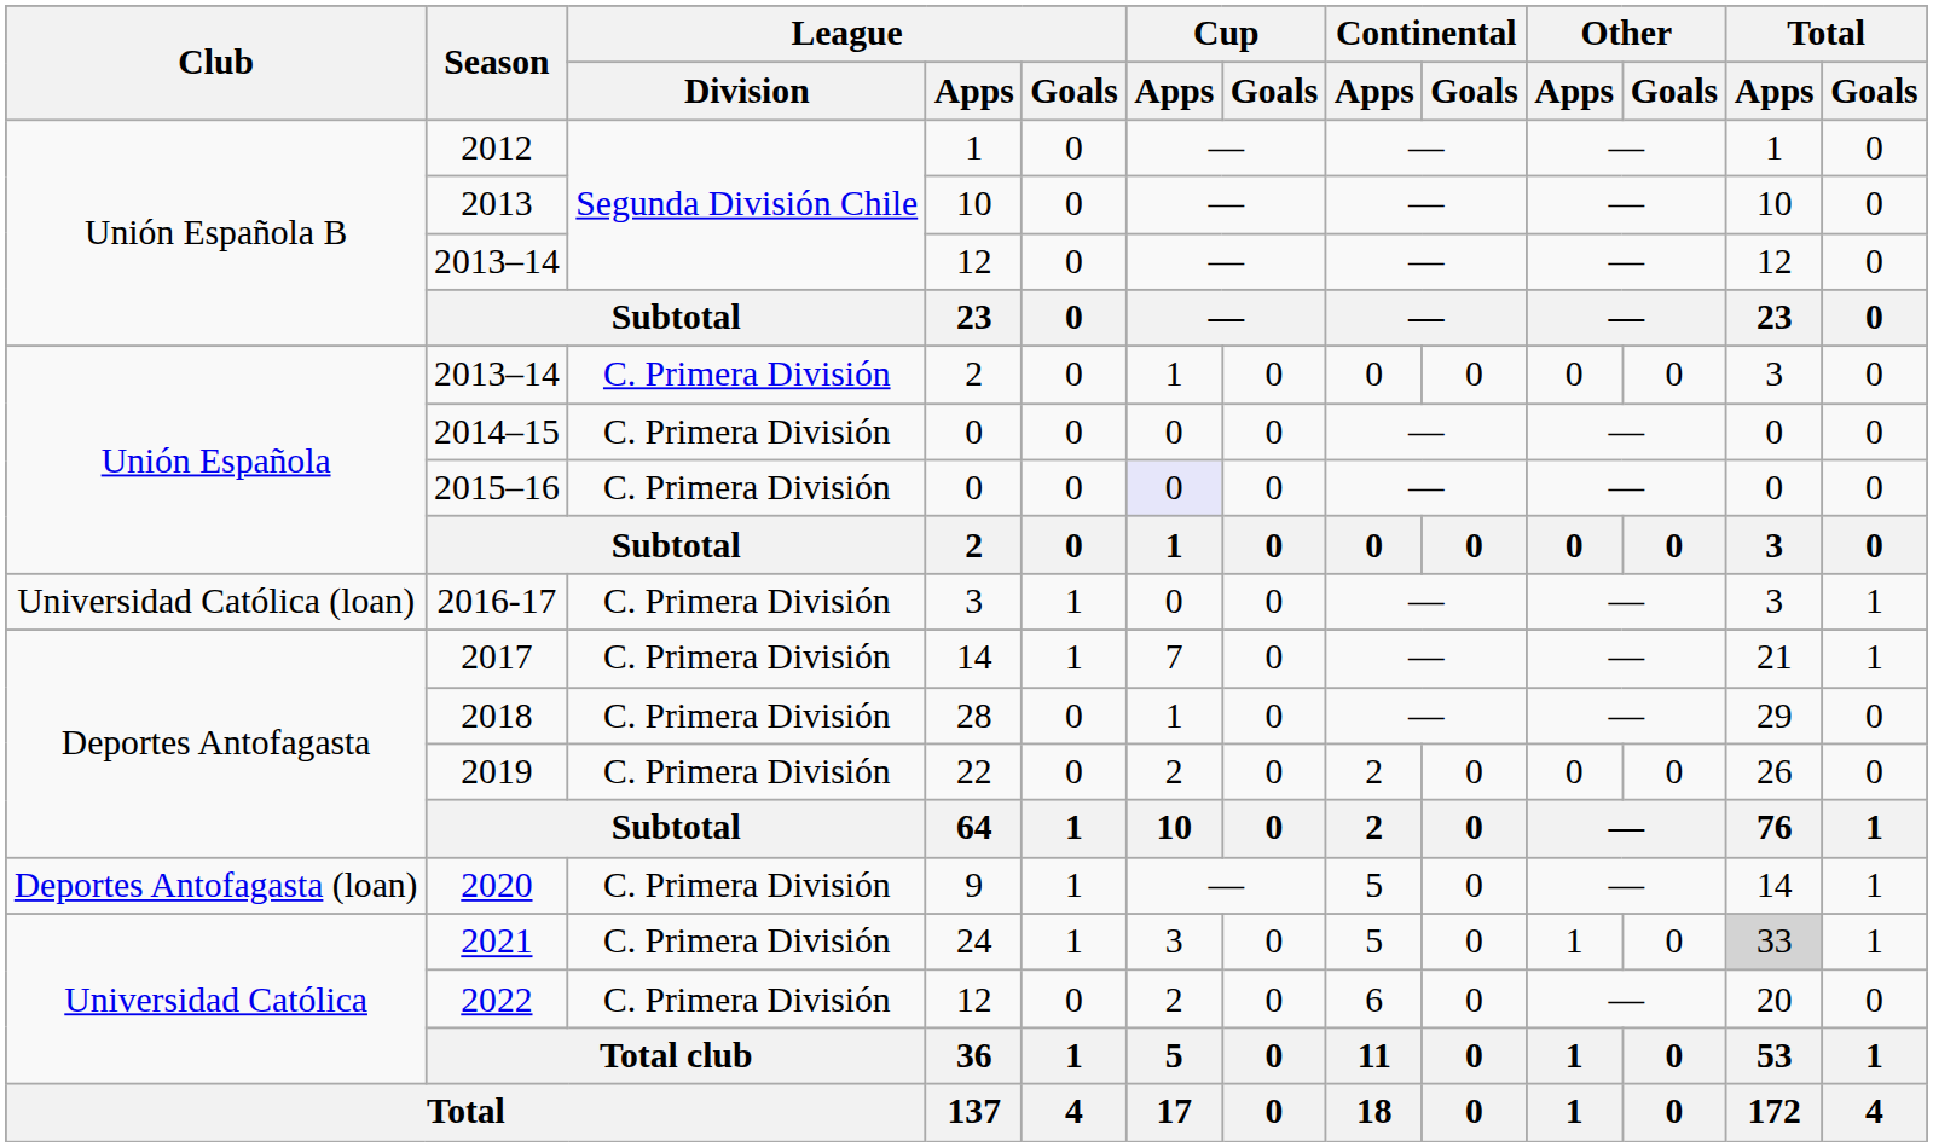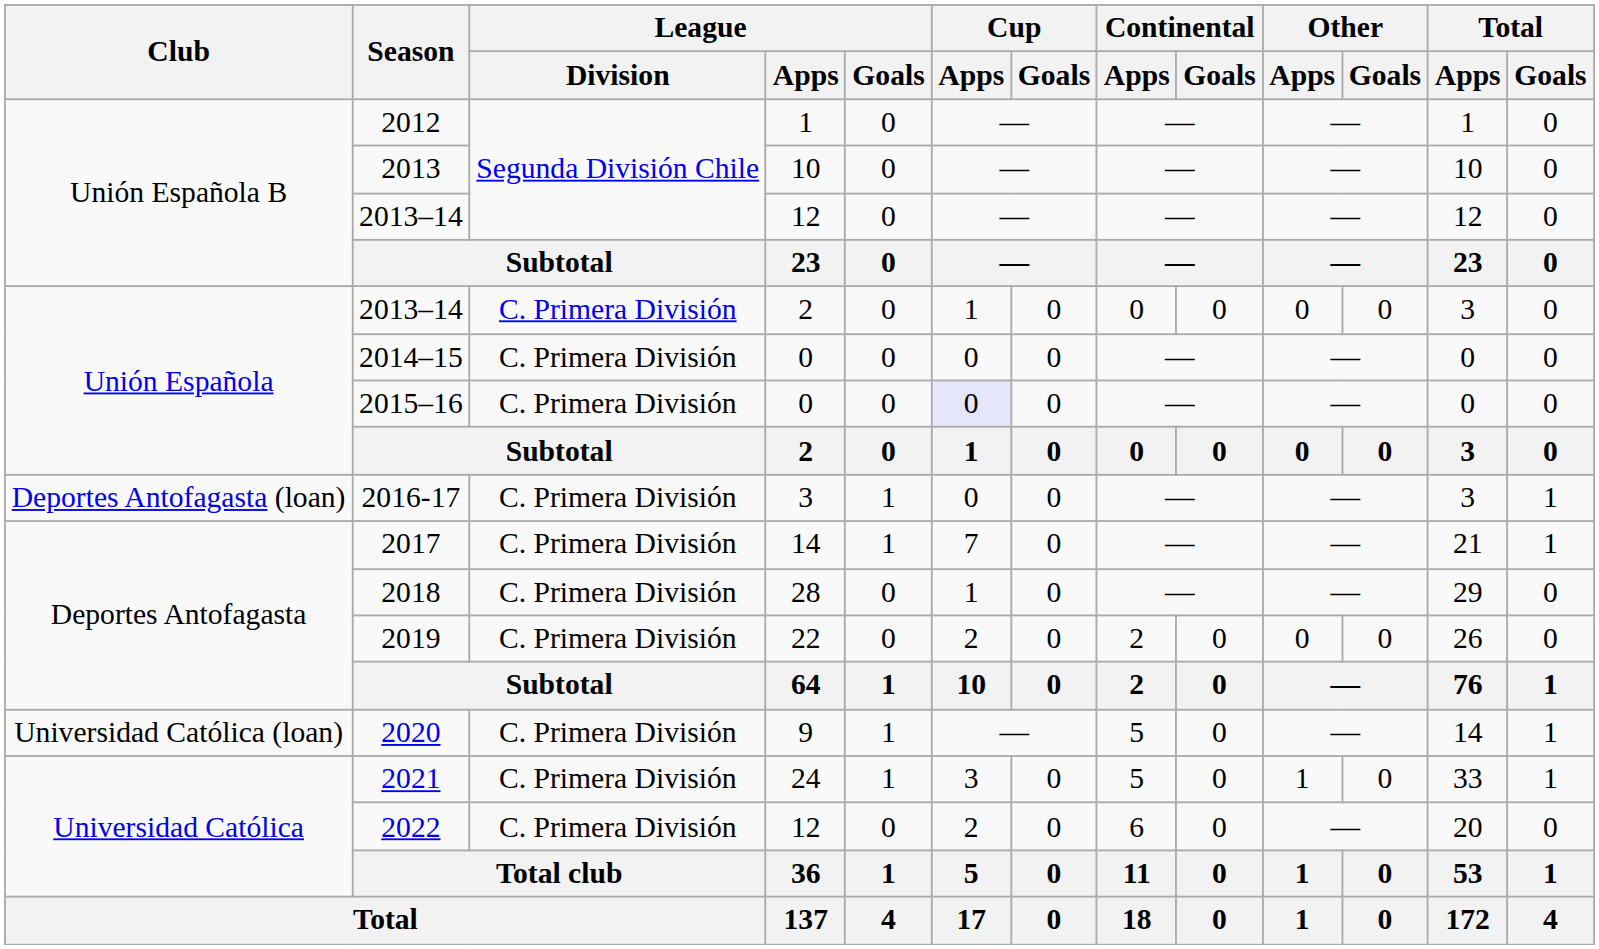 <table class="wikitable" style="text-align: center;">
 <tr>
 <th rowspan="2">Club</th>
 <th rowspan="2">Season</th>
 <th colspan="3">League</th>
 <th colspan="2">Cup</th>
 <th colspan="2">Continental</th>
 <th colspan="2">Other</th>
 <th colspan="2">Total</th>
 </tr>
 <tr>
 <th>Division</th>
 <th>Apps</th>
 <th>Goals</th>
 <th>Apps</th>
 <th>Goals</th>
 <th>Apps</th>
 <th>Goals</th>
 <th>Apps</th>
 <th>Goals</th>
 <th>Apps</th>
 <th>Goals</th>
 </tr>
 <tr>
 <td rowspan="4" valign="center">Unión Española B</td>
 <td>2012</td>
 <td rowspan="3"><a href='#'>Segunda División Chile</a></td>
 <td>1</td>
 <td>0</td>
 <td colspan="2">—</td>
 <td colspan="2">—</td>
 <td colspan="2">—</td>
 <td>1</td>
 <td>0</td>
 </tr>
 <tr>
 <td>2013</td>
 <td>10</td>
 <td>0</td>
 <td colspan="2">—</td>
 <td colspan="2">—</td>
 <td colspan="2">—</td>
 <td>10</td>
 <td>0</td>
 </tr>
 <tr>
 <td>2013–14</td>
 <td>12</td>
 <td>0</td>
 <td colspan="2">—</td>
 <td colspan="2">—</td>
 <td colspan="2">—</td>
 <td>12</td>
 <td>0</td>
 </tr>
 <tr>
 <th colspan="2">Subtotal</th>
 <th>23</th>
 <th>0</th>
 <th colspan="2">—</th>
 <th colspan="2">—</th>
 <th colspan="2">—</th>
 <th>23</th>
 <th>0</th>
 </tr>
 <tr>
 <td rowspan="4" valign="center"><a href='#'>Unión Española</a></td>
 <td>2013–14</td>
 <td><a href='#'>C. Primera División</a></td>
 <td>2</td>
 <td>0</td>
 <td>1</td>
 <td>0</td>
 <td>0</td>
 <td>0</td>
 <td>0</td>
 <td>0</td>
 <td>3</td>
 <td>0</td>
 </tr>
 <tr>
 <td>2014–15</td>
 <td>C. Primera División</td>
 <td>0</td>
 <td>0</td>
 <td>0</td>
 <td>0</td>
 <td colspan="2">—</td>
 <td colspan="2">—</td>
 <td>0</td>
 <td>0</td>
 </tr>
 <tr>
 <td>2015–16</td>
 <td>C. Primera División</td>
 <td>0</td>
 <td>0</td>
 <td style="background: lavender;">0</td>
 <td>0</td>
 <td colspan="2">—</td>
 <td colspan="2">—</td>
 <td>0</td>
 <td>0</td>
 </tr>
 <tr>
 <th colspan="2">Subtotal</th>
 <th>2</th>
 <th>0</th>
 <th>1</th>
 <th>0</th>
 <th>0</th>
 <th>0</th>
 <th>0</th>
 <th>0</th>
 <th>3</th>
 <th>0</th>
 </tr>
 <tr>
-<td>Universidad Católica (loan)</td>
+<td valign="center"><a href='#'>Deportes Antofagasta</a> (loan)</td>
 <td>2016-17</td>
 <td>C. Primera División</td>
 <td>3</td>
 <td>1</td>
 <td>0</td>
 <td>0</td>
 <td colspan="2">—</td>
 <td colspan="2">—</td>
 <td>3</td>
 <td>1</td>
 </tr>
 <tr>
 <td rowspan="4">Deportes Antofagasta</td>
 <td>2017</td>
 <td>C. Primera División</td>
 <td>14</td>
 <td>1</td>
 <td>7</td>
 <td>0</td>
 <td colspan="2">—</td>
 <td colspan="2">—</td>
 <td>21</td>
 <td>1</td>
 </tr>
 <tr>
 <td>2018</td>
 <td>C. Primera División</td>
 <td>28</td>
 <td>0</td>
 <td>1</td>
 <td>0</td>
 <td colspan="2">—</td>
 <td colspan="2">—</td>
 <td>29</td>
 <td>0</td>
 </tr>
 <tr>
 <td>2019</td>
 <td>C. Primera División</td>
 <td>22</td>
 <td>0</td>
 <td>2</td>
 <td>0</td>
 <td>2</td>
 <td>0</td>
 <td>0</td>
 <td>0</td>
 <td>26</td>
 <td>0</td>
 </tr>
 <tr>
 <th colspan="2">Subtotal</th>
 <th>64</th>
 <th>1</th>
 <th>10</th>
 <th>0</th>
 <th>2</th>
 <th>0</th>
 <th colspan="2">—</th>
 <th>76</th>
 <th>1</th>
 </tr>
 <tr>
-<td valign="center"><a href='#'>Deportes Antofagasta</a> (loan)</td>
+<td>Universidad Católica (loan)</td>
 <td><a href='#'>2020</a></td>
 <td>C. Primera División</td>
 <td>9</td>
 <td>1</td>
 <td colspan="2">—</td>
 <td>5</td>
 <td>0</td>
 <td colspan="2">—</td>
 <td>14</td>
 <td>1</td>
 </tr>
 <tr>
 <td rowspan="3"><a href='#'>Universidad Católica</a></td>
 <td><a href='#'>2021</a></td>
 <td>C. Primera División</td>
 <td>24</td>
 <td>1</td>
 <td>3</td>
 <td>0</td>
 <td>5</td>
 <td>0</td>
 <td>1</td>
 <td>0</td>
-<td style="background: lightgrey;">33</td>
+<td>33</td>
 <td>1</td>
 </tr>
 <tr>
 <td><a href='#'>2022</a></td>
 <td>C. Primera División</td>
 <td>12</td>
 <td>0</td>
 <td>2</td>
 <td>0</td>
 <td>6</td>
 <td>0</td>
 <td colspan="2">—</td>
 <td>20</td>
 <td>0</td>
 </tr>
 <tr>
 <th colspan="2">Total club</th>
 <th>36</th>
 <th>1</th>
 <th>5</th>
 <th>0</th>
 <th>11</th>
 <th>0</th>
 <th>1</th>
 <th>0</th>
 <th>53</th>
 <th>1</th>
 </tr>
 <tr>
 <th colspan="3"><strong>Total</strong></th>
 <th>137</th>
 <th>4</th>
 <th>17</th>
 <th>0</th>
 <th>18</th>
 <th>0</th>
 <th>1</th>
 <th>0</th>
 <th>172</th>
 <th>4</th>
 </tr>
 </table>
